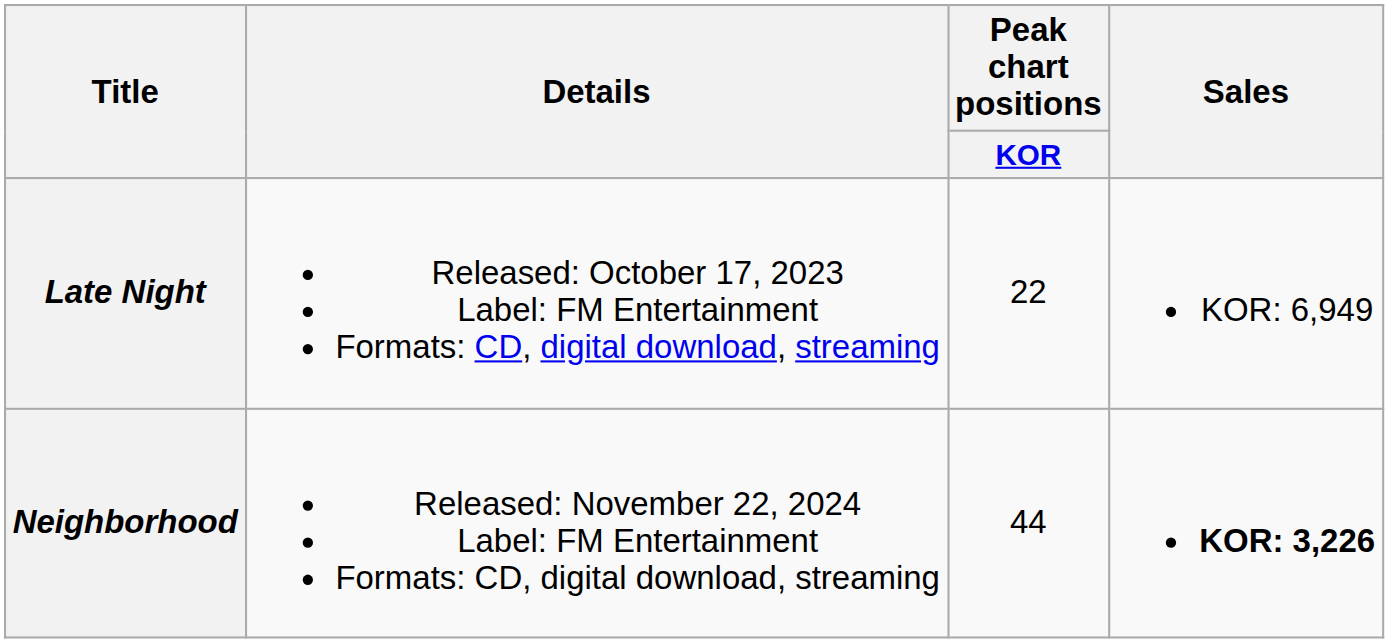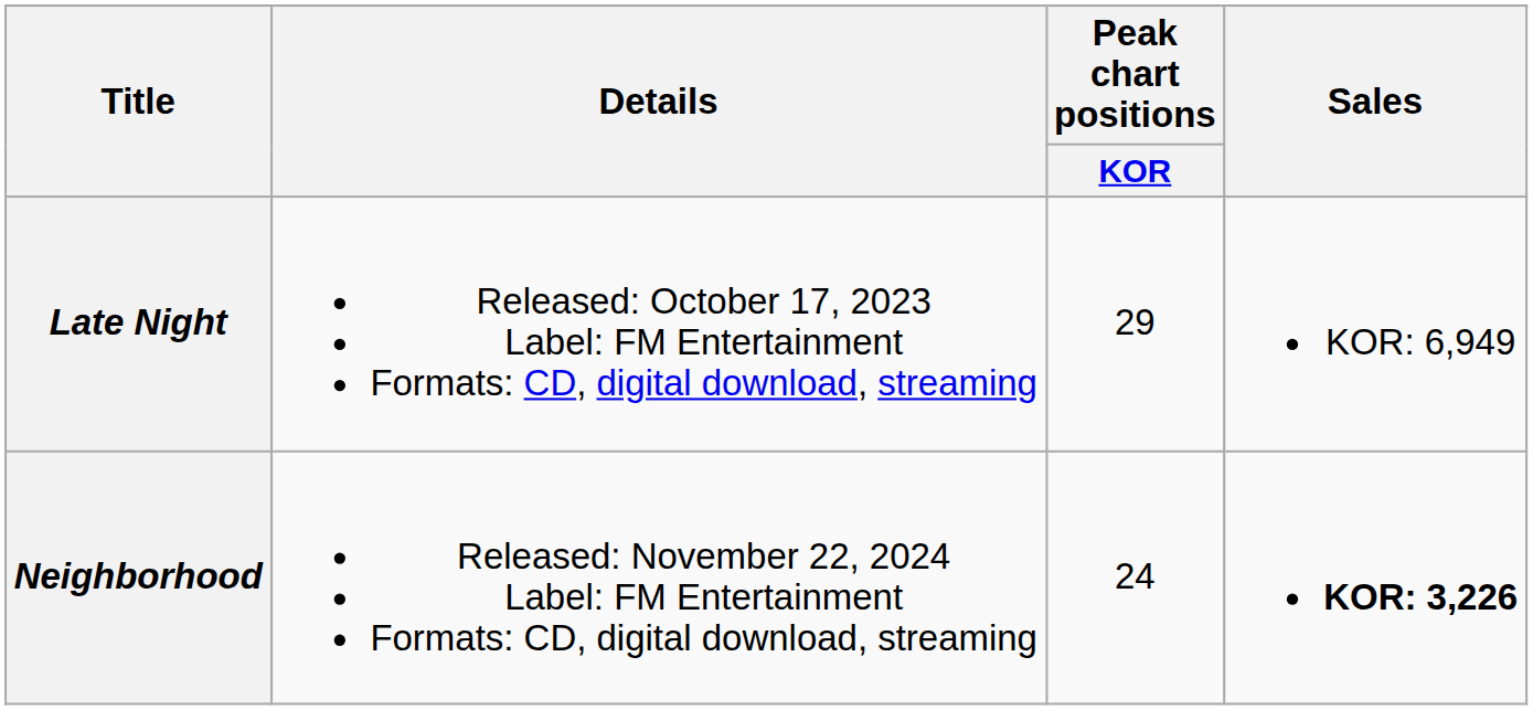 <table class="wikitable plainrowheaders" style="text-align:center">
 <tr>
 <th scope="col" rowspan="2">Title</th>
 <th scope="col" rowspan="2">Details</th>
 <th scope="col">Peak chart positions</th>
 <th scope="col" rowspan="2">Sales</th>
 </tr>
 <tr>
 <th scope="col" style="width:3em;font-size:90%"><a href='#'>KOR</a><br></th>
 </tr>
 <tr>
 <th scope="row"><em>Late Night</em></th>
 <td><br><ul><li>Released: October 17, 2023</li><li>Label: FM Entertainment</li><li>Formats: <a href='#'>CD</a>, <a href='#'>digital download</a>, <a href='#'>streaming</a></li></ul></td>
-<td>22</td>
+<td>29</td>
 <td><br><ul><li>KOR: 6,949</li></ul></td>
 </tr>
 <tr>
 <th scope="row"><em>Neighborhood</em></th>
 <td><br><ul><li>Released: November 22, 2024</li><li>Label: FM Entertainment</li><li>Formats: CD, digital download, streaming</li></ul></td>
-<td>44</td>
+<td>24</td>
 <td><strong><br><ul><li>KOR: 3,226</li></ul></strong></td>
 </tr>
 </table>
